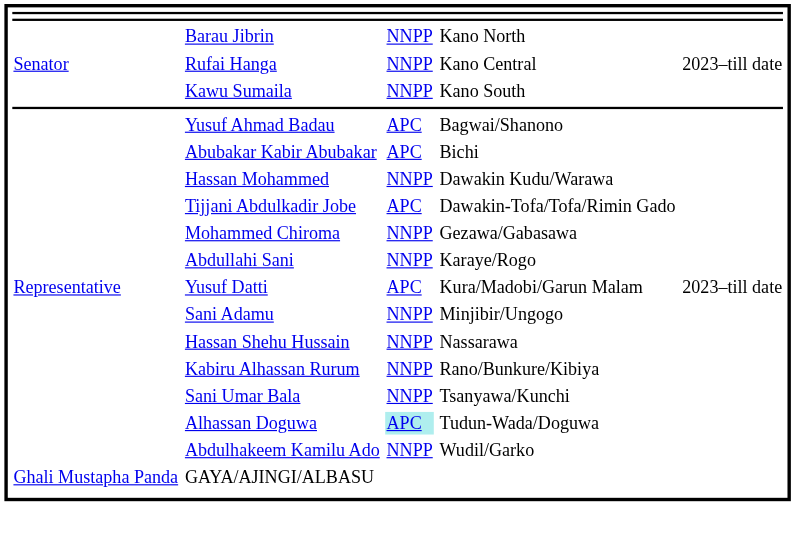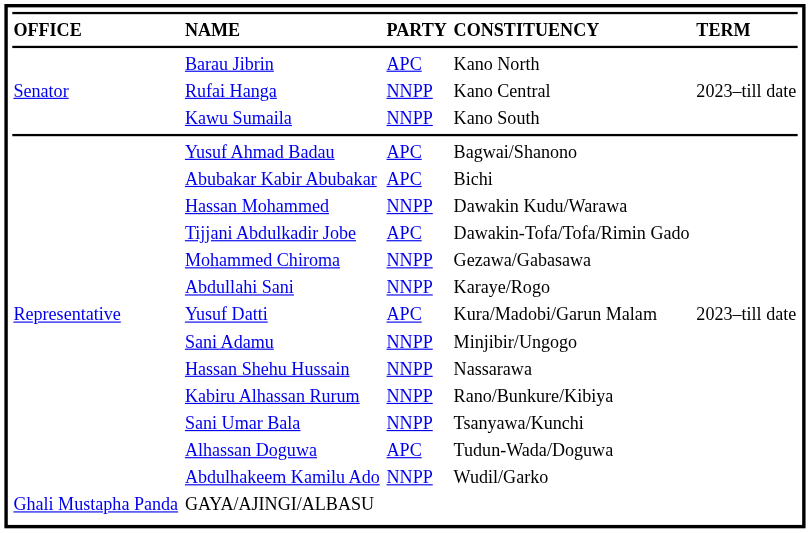 <table cellpadding="1" cellspacing="4" style="margin:3px; border:3px solid #000000;">
 <tr>
 <td colspan="5" bgcolor="#000000"></td>
+</tr>
+<tr>
+<td><strong>OFFICE</strong></td>
+<td><strong>NAME</strong></td>
+<td><strong>PARTY</strong></td>
+<td><strong>CONSTITUENCY</strong></td>
+<td><strong>TERM</strong></td>
 </tr>
 <tr>
 <td colspan="5" bgcolor="#000000"></td>
 </tr>
 <tr>
 <td rowspan="3"><a href='#'>Senator</a></td>
 <td><a href='#'>Barau Jibrin</a></td>
-<td><a href='#'>NNPP</a></td>
+<td><a href='#'>APC</a></td>
 <td>Kano North</td>
 <td rowspan="3">2023–till date</td>
 </tr>
 <tr>
 <td><a href='#'>Rufai Hanga</a></td>
 <td><a href='#'>NNPP</a></td>
 <td>Kano Central</td>
 </tr>
 <tr>
 <td><a href='#'>Kawu Sumaila</a></td>
 <td><a href='#'>NNPP</a></td>
 <td>Kano South</td>
 </tr>
 <tr>
 <td colspan="5" bgcolor="#000000"></td>
 </tr>
 <tr>
 <td rowspan="13"><a href='#'>Representative</a></td>
 <td><a href='#'>Yusuf Ahmad Badau</a></td>
 <td><a href='#'>APC</a></td>
 <td>Bagwai/Shanono</td>
 <td rowspan="13">2023–till date</td>
 </tr>
 <tr>
 <td><a href='#'>Abubakar Kabir Abubakar</a></td>
 <td><a href='#'>APC</a></td>
 <td>Bichi</td>
 </tr>
 <tr>
 <td><a href='#'>Hassan Mohammed</a></td>
 <td><a href='#'>NNPP</a></td>
 <td>Dawakin Kudu/Warawa</td>
 </tr>
 <tr>
 <td><a href='#'>Tijjani Abdulkadir Jobe</a></td>
 <td><a href='#'>APC</a></td>
 <td>Dawakin-Tofa/Tofa/Rimin Gado</td>
 </tr>
 <tr>
 <td><a href='#'>Mohammed Chiroma</a></td>
 <td><a href='#'>NNPP</a></td>
 <td>Gezawa/Gabasawa</td>
 </tr>
 <tr>
 <td><a href='#'>Abdullahi Sani</a></td>
 <td><a href='#'>NNPP</a></td>
 <td>Karaye/Rogo</td>
 </tr>
 <tr>
 <td><a href='#'>Yusuf Datti</a></td>
 <td><a href='#'>APC</a></td>
 <td>Kura/Madobi/Garun Malam</td>
 </tr>
 <tr>
 <td><a href='#'>Sani Adamu</a></td>
 <td><a href='#'>NNPP</a></td>
 <td>Minjibir/Ungogo</td>
 </tr>
 <tr>
 <td><a href='#'>Hassan Shehu Hussain</a></td>
 <td><a href='#'>NNPP</a></td>
 <td>Nassarawa</td>
 </tr>
 <tr>
 <td><a href='#'>Kabiru Alhassan Rurum</a></td>
 <td><a href='#'>NNPP</a></td>
 <td>Rano/Bunkure/Kibiya</td>
 </tr>
 <tr>
 <td><a href='#'>Sani Umar Bala</a></td>
 <td><a href='#'>NNPP</a></td>
 <td>Tsanyawa/Kunchi</td>
 </tr>
 <tr>
 <td><a href='#'>Alhassan Doguwa</a></td>
-<td style="background: paleturquoise;"><a href='#'>APC</a></td>
+<td><a href='#'>APC</a></td>
 <td>Tudun-Wada/Doguwa</td>
 </tr>
 <tr>
 <td><a href='#'>Abdulhakeem Kamilu Ado</a></td>
 <td><a href='#'>NNPP</a></td>
 <td>Wudil/Garko</td>
 </tr>
 <tr>
 <td><a href='#'>Ghali Mustapha Panda</a></td>
 <td>GAYA/AJINGI/ALBASU</td>
 </tr>
 <tr>
 </tr>
 </table>
